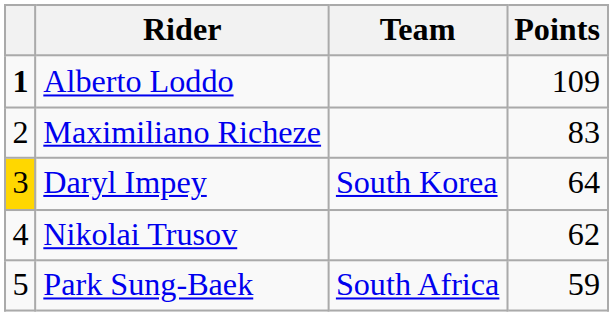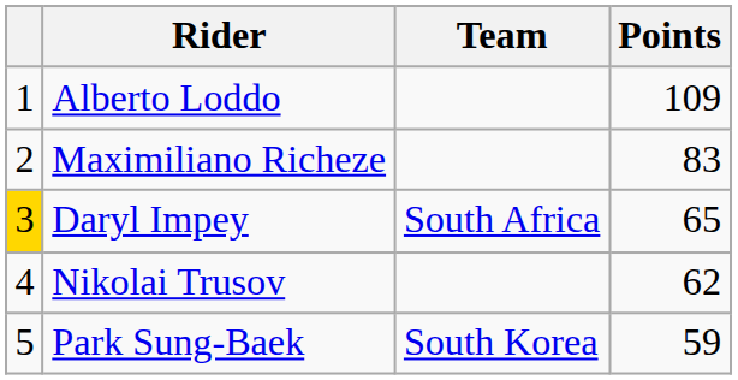 <table class=wikitable>
 <tr>
 <th></th>
 <th>Rider</th>
 <th>Team</th>
 <th>Points</th>
 </tr>
 <tr>
-<td><strong>1</strong></td>
+<td>1</td>
 <td> <a href='#'>Alberto Loddo</a> </td>
 <td></td>
 <td align=right>109</td>
 </tr>
 <tr>
 <td>2</td>
 <td> <a href='#'>Maximiliano Richeze</a></td>
 <td></td>
 <td align=right>83</td>
 </tr>
 <tr>
 <td style="background: gold;">3</td>
 <td> <a href='#'>Daryl Impey</a></td>
-<td><a href='#'>South Korea</a></td>
-<td align=right>64</td>
+<td><a href='#'>South Africa</a></td>
+<td align=right>65</td>
 </tr>
 <tr>
 <td>4</td>
 <td> <a href='#'>Nikolai Trusov</a></td>
 <td></td>
 <td align=right>62</td>
 </tr>
 <tr>
 <td>5</td>
 <td> <a href='#'>Park Sung-Baek</a></td>
-<td><a href='#'>South Africa</a></td>
+<td><a href='#'>South Korea</a></td>
 <td align=right>59</td>
 </tr>
 </table>
